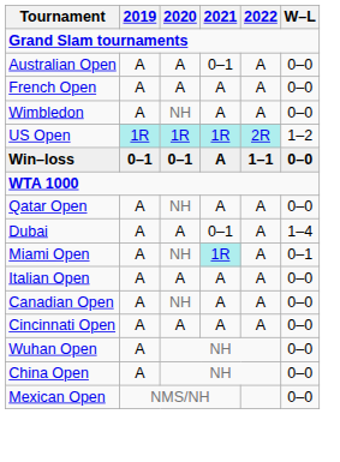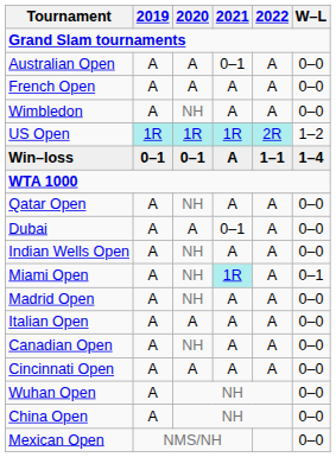 <table class=wikitable style=text-align:center>
 <tr>
 <th>Tournament</th>
 <th><a href='#'>2019</a></th>
 <th><a href='#'>2020</a></th>
 <th><a href='#'>2021</a></th>
 <th><a href='#'>2022</a></th>
 <th>W–L</th>
 </tr>
 <tr>
 <td align=left colspan=6><strong><a href='#'>Grand Slam tournaments</a></strong></td>
 </tr>
 <tr>
 <td align=left><a href='#'>Australian Open</a></td>
 <td>A</td>
 <td>A</td>
 <td>0–1</td>
 <td>A</td>
 <td>0–0</td>
 </tr>
 <tr>
 <td align=left><a href='#'>French Open</a></td>
 <td>A</td>
 <td>A</td>
 <td>A</td>
 <td>A</td>
 <td>0–0</td>
 </tr>
 <tr>
 <td align=left><a href='#'>Wimbledon</a></td>
 <td>A</td>
 <td style=color:#767676>NH</td>
 <td>A</td>
 <td>A</td>
 <td>0–0</td>
 </tr>
 <tr>
 <td align=left><a href='#'>US Open</a></td>
 <td bgcolor=afeeee><a href='#'>1R</a></td>
 <td bgcolor=afeeee><a href='#'>1R</a></td>
 <td bgcolor=afeeee><a href='#'>1R</a></td>
 <td bgcolor=afeeee><a href='#'>2R</a></td>
 <td>1–2</td>
 </tr>
 <tr style=background:#efefef;font-weight:bold>
 <td align=left>Win–loss</td>
 <td>0–1</td>
 <td>0–1</td>
 <td>A</td>
 <td>1–1</td>
-<td>0–0</td>
+<td>1–4</td>
 </tr>
 <tr>
 <td align=left colspan=6><strong><a href='#'>WTA 1000</a></strong></td>
 </tr>
 <tr>
 <td align=left><a href='#'>Qatar Open</a></td>
 <td>A</td>
 <td style=color:#767676>NH</td>
 <td>A</td>
 <td>A</td>
 <td>0–0</td>
 </tr>
 <tr>
 <td align=left><a href='#'>Dubai</a></td>
 <td>A</td>
 <td>A</td>
 <td>0–1</td>
 <td>A</td>
-<td>1–4</td>
+<td>0–0</td>
+</tr>
+<tr>
+<td align=left><a href='#'>Indian Wells Open</a></td>
+<td>A</td>
+<td style=color:#767676>NH</td>
+<td>A</td>
+<td>A</td>
+<td>0–0</td>
 </tr>
 <tr>
 <td align="left"><a href='#'>Miami Open</a></td>
 <td>A</td>
 <td style=color:#767676>NH</td>
 <td bgcolor="afeeee"><a href='#'>1R</a></td>
 <td>A</td>
 <td>0–1</td>
+</tr>
+<tr>
+<td align=left><a href='#'>Madrid Open</a></td>
+<td>A</td>
+<td style=color:#767676>NH</td>
+<td>A</td>
+<td>A</td>
+<td>0–0</td>
 </tr>
 <tr>
 <td align=left><a href='#'>Italian Open</a></td>
 <td>A</td>
 <td>A</td>
 <td>A</td>
 <td>A</td>
 <td>0–0</td>
 </tr>
 <tr>
 <td align=left><a href='#'>Canadian Open</a></td>
 <td>A</td>
 <td style=color:#767676>NH</td>
 <td>A</td>
 <td>A</td>
 <td>0–0</td>
 </tr>
 <tr>
 <td align=left><a href='#'>Cincinnati Open</a></td>
 <td>A</td>
 <td>A</td>
 <td>A</td>
 <td>A</td>
 <td>0–0</td>
 </tr>
 <tr>
 <td align=left><a href='#'>Wuhan Open</a></td>
 <td>A</td>
 <td colspan="3" style="color:#767676">NH</td>
 <td>0–0</td>
 </tr>
 <tr>
 <td align=left><a href='#'>China Open</a></td>
 <td>A</td>
 <td colspan="3" style="color:#767676">NH</td>
 <td>0–0</td>
 </tr>
 <tr>
 <td align=left><a href='#'>Mexican Open</a></td>
 <td colspan="3" style="color:#767676">NMS/NH</td>
 <td></td>
 <td>0–0</td>
 </tr>
 </table>
